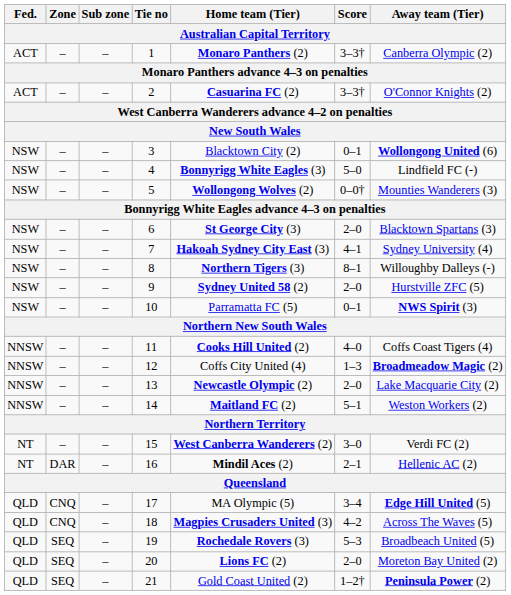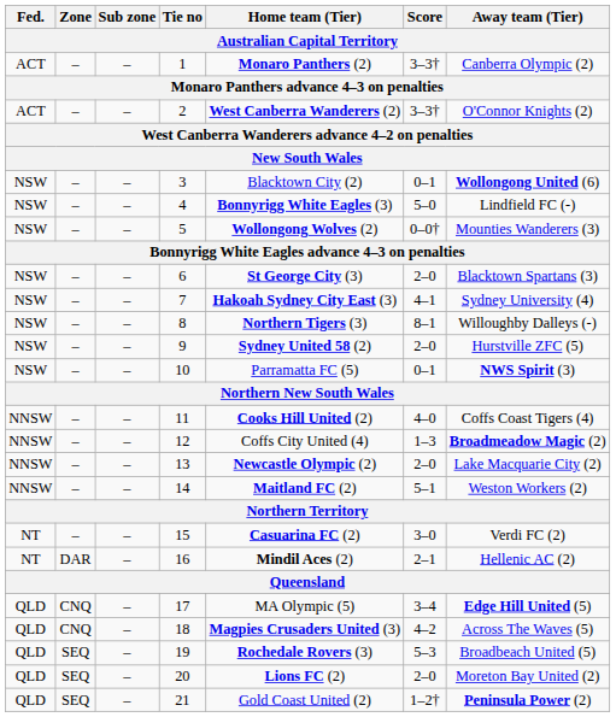 <table class="wikitable" style="text-align:center">
 <tr>
 <th>Fed.</th>
 <th>Zone</th>
 <th>Sub zone</th>
 <th>Tie no</th>
 <th>Home team (Tier)</th>
 <th>Score</th>
 <th>Away team (Tier)</th>
 </tr>
 <tr>
 <th colspan=7><a href='#'>Australian Capital Territory</a></th>
 </tr>
 <tr>
 <td>ACT</td>
 <td>–</td>
 <td>–</td>
 <td>1</td>
 <td><strong><a href='#'>Monaro Panthers</a></strong> (2)</td>
 <td>3–3†</td>
 <td><a href='#'>Canberra Olympic</a> (2)</td>
 </tr>
 <tr>
 <th colspan=7>Monaro Panthers advance 4–3 on penalties</th>
 </tr>
 <tr>
 <td>ACT</td>
 <td>–</td>
 <td>–</td>
 <td>2</td>
-<td><strong><a href='#'>Casuarina FC</a></strong> (2)</td>
+<td><strong><a href='#'>West Canberra Wanderers</a></strong> (2)</td>
 <td>3–3†</td>
 <td><a href='#'>O'Connor Knights</a> (2)</td>
 </tr>
 <tr>
 <th colspan=7>West Canberra Wanderers advance 4–2 on penalties</th>
 </tr>
 <tr>
 <th colspan=7><a href='#'>New South Wales</a></th>
 </tr>
 <tr>
 <td>NSW</td>
 <td>–</td>
 <td>–</td>
 <td>3</td>
 <td><a href='#'>Blacktown City</a> (2)</td>
 <td>0–1</td>
 <td><strong><a href='#'>Wollongong United</a></strong> (6)</td>
 </tr>
 <tr>
 <td>NSW</td>
 <td>–</td>
 <td>–</td>
 <td>4</td>
 <td><strong><a href='#'>Bonnyrigg White Eagles</a></strong> (3)</td>
 <td>5–0</td>
 <td>Lindfield FC (-)</td>
 </tr>
 <tr>
 <td>NSW</td>
 <td>–</td>
 <td>–</td>
 <td>5</td>
 <td><strong><a href='#'>Wollongong Wolves</a></strong> (2)</td>
 <td>0–0†</td>
 <td><a href='#'>Mounties Wanderers</a> (3)</td>
 </tr>
 <tr>
 <th colspan=7>Bonnyrigg White Eagles advance 4–3 on penalties</th>
 </tr>
 <tr>
 <td>NSW</td>
 <td>–</td>
 <td>–</td>
 <td>6</td>
 <td><strong><a href='#'>St George City</a></strong> (3)</td>
 <td>2–0</td>
 <td><a href='#'>Blacktown Spartans</a> (3)</td>
 </tr>
 <tr>
 <td>NSW</td>
 <td>–</td>
 <td>–</td>
 <td>7</td>
 <td><strong><a href='#'>Hakoah Sydney City East</a></strong> (3)</td>
 <td>4–1</td>
 <td><a href='#'>Sydney University</a> (4)</td>
 </tr>
 <tr>
 <td>NSW</td>
 <td>–</td>
 <td>–</td>
 <td>8</td>
 <td><strong><a href='#'>Northern Tigers</a></strong> (3)</td>
 <td>8–1</td>
 <td>Willoughby Dalleys (-)</td>
 </tr>
 <tr>
 <td>NSW</td>
 <td>–</td>
 <td>–</td>
 <td>9</td>
 <td><strong><a href='#'>Sydney United 58</a></strong> (2)</td>
 <td>2–0</td>
 <td><a href='#'>Hurstville ZFC</a> (5)</td>
 </tr>
 <tr>
 <td>NSW</td>
 <td>–</td>
 <td>–</td>
 <td>10</td>
 <td><a href='#'>Parramatta FC</a> (5)</td>
 <td>0–1</td>
 <td><strong><a href='#'>NWS Spirit</a></strong> (3)</td>
 </tr>
 <tr>
 <th colspan=7><a href='#'>Northern New South Wales</a></th>
 </tr>
 <tr>
 <td>NNSW</td>
 <td>–</td>
 <td>–</td>
 <td>11</td>
 <td><strong><a href='#'>Cooks Hill United</a></strong> (2)</td>
 <td>4–0</td>
 <td>Coffs Coast Tigers (4)</td>
 </tr>
 <tr>
 <td>NNSW</td>
 <td>–</td>
 <td>–</td>
 <td>12</td>
 <td>Coffs City United (4)</td>
 <td>1–3</td>
 <td><strong><a href='#'>Broadmeadow Magic</a></strong> (2)</td>
 </tr>
 <tr>
 <td>NNSW</td>
 <td>–</td>
 <td>–</td>
 <td>13</td>
 <td><strong><a href='#'>Newcastle Olympic</a></strong> (2)</td>
 <td>2–0</td>
 <td><a href='#'>Lake Macquarie City</a> (2)</td>
 </tr>
 <tr>
 <td>NNSW</td>
 <td>–</td>
 <td>–</td>
 <td>14</td>
 <td><strong><a href='#'>Maitland FC</a></strong> (2)</td>
 <td>5–1</td>
 <td><a href='#'>Weston Workers</a> (2)</td>
 </tr>
 <tr>
 <th colspan=7><a href='#'>Northern Territory</a></th>
 </tr>
 <tr>
 <td>NT</td>
 <td>–</td>
 <td>–</td>
 <td>15</td>
-<td><strong><a href='#'>West Canberra Wanderers</a></strong> (2)</td>
+<td><strong><a href='#'>Casuarina FC</a></strong> (2)</td>
 <td>3–0</td>
 <td>Verdi FC (2)</td>
 </tr>
 <tr>
 <td>NT</td>
 <td>DAR</td>
 <td>–</td>
 <td>16</td>
 <td><strong>Mindil Aces</strong> (2)</td>
 <td>2–1</td>
 <td><a href='#'>Hellenic AC</a> (2)</td>
 </tr>
 <tr>
 <th colspan=7><a href='#'>Queensland</a></th>
 </tr>
 <tr>
 <td>QLD</td>
 <td>CNQ</td>
 <td>–</td>
 <td>17</td>
 <td>MA Olympic (5)</td>
 <td>3–4</td>
 <td><strong><a href='#'>Edge Hill United</a></strong> (5)</td>
 </tr>
 <tr>
 <td>QLD</td>
 <td>CNQ</td>
 <td>–</td>
 <td>18</td>
 <td><strong><a href='#'>Magpies Crusaders United</a></strong> (3)</td>
 <td>4–2</td>
 <td><a href='#'>Across The Waves</a> (5)</td>
 </tr>
 <tr>
 <td>QLD</td>
 <td>SEQ</td>
 <td>–</td>
 <td>19</td>
 <td><strong><a href='#'>Rochedale Rovers</a></strong> (3)</td>
 <td>5–3</td>
 <td><a href='#'>Broadbeach United</a> (5)</td>
 </tr>
 <tr>
 <td>QLD</td>
 <td>SEQ</td>
 <td>–</td>
 <td>20</td>
 <td><strong><a href='#'>Lions FC</a></strong> (2)</td>
 <td>2–0</td>
 <td><a href='#'>Moreton Bay United</a> (2)</td>
 </tr>
 <tr>
 <td>QLD</td>
 <td>SEQ</td>
 <td>–</td>
 <td>21</td>
 <td><a href='#'>Gold Coast United</a> (2)</td>
 <td>1–2†</td>
 <td><strong><a href='#'>Peninsula Power</a></strong> (2)</td>
 </tr>
 </table>
